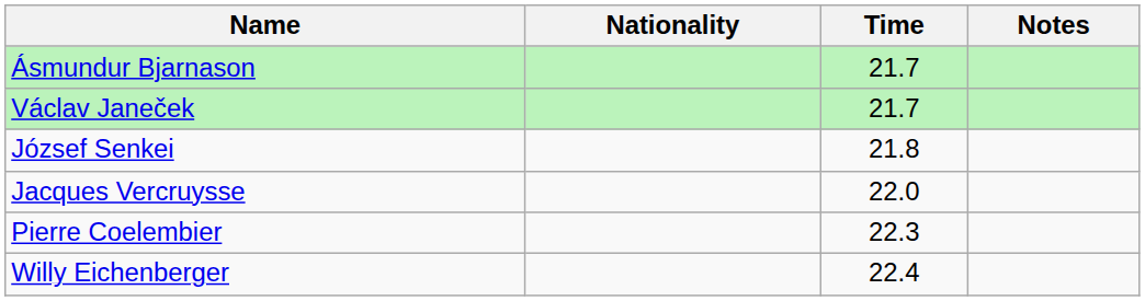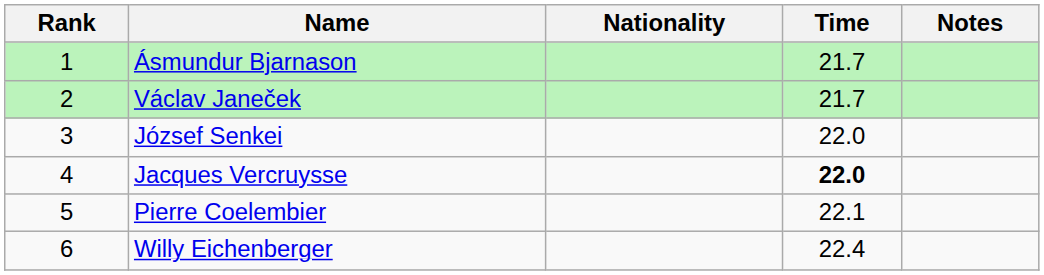 <table class="wikitable sortable" style="text-align:center;width: 55%">
 <tr>
+<th>Rank</th>
 <th>Name</th>
 <th>Nationality</th>
 <th>Time</th>
 <th>Notes</th>
 </tr>
 <tr bgcolor=bbf3bb>
+<td>1</td>
 <td align=left><a href='#'>Ásmundur Bjarnason</a></td>
 <td align=left></td>
 <td>21.7</td>
 <td></td>
 </tr>
 <tr bgcolor=bbf3bb>
+<td>2</td>
 <td align=left><a href='#'>Václav Janeček</a></td>
 <td align=left></td>
 <td>21.7</td>
 <td></td>
 </tr>
 <tr>
+<td>3</td>
 <td align=left><a href='#'>József Senkei</a></td>
-<td align=left></td>
-<td>21.8</td>
-<td></td>
-</tr>
-<tr>
-<td align=left><a href='#'>Jacques Vercruysse</a></td>
 <td align=left></td>
 <td>22.0</td>
 <td></td>
 </tr>
 <tr>
-<td align=left><a href='#'>Pierre Coelembier</a></td>
+<td>4</td>
+<td align=left><a href='#'>Jacques Vercruysse</a></td>
 <td align=left></td>
-<td>22.3</td>
+<td><strong>22.0</strong></td>
 <td></td>
 </tr>
 <tr>
+<td>5</td>
+<td align=left><a href='#'>Pierre Coelembier</a></td>
+<td align=left></td>
+<td>22.1</td>
+<td></td>
+</tr>
+<tr>
+<td>6</td>
 <td align=left><a href='#'>Willy Eichenberger</a></td>
 <td align=left></td>
 <td>22.4</td>
 <td></td>
 </tr>
 </table>
